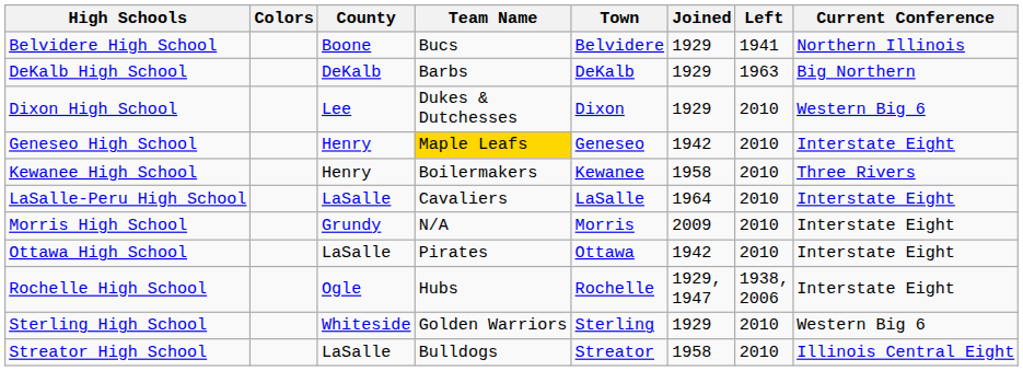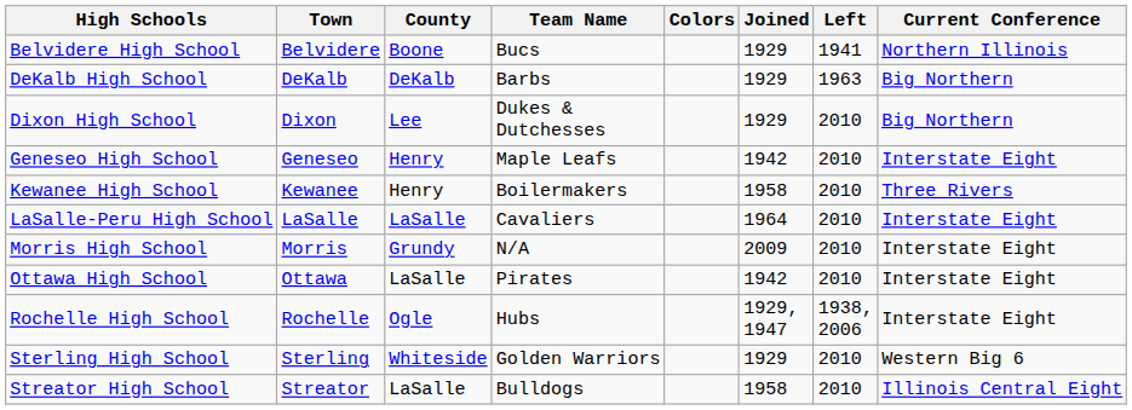 <table class="wikitable">
 <tr>
 <th>High Schools</th>
-<th>Colors</th>
+<th>Town</th>
 <th>County</th>
 <th>Team Name</th>
-<th>Town</th>
+<th>Colors</th>
 <th>Joined</th>
 <th>Left</th>
 <th>Current Conference</th>
 </tr>
 <tr>
 <td><a href='#'>Belvidere High School</a></td>
-<td> </td>
+<td><a href='#'>Belvidere</a></td>
 <td><a href='#'>Boone</a></td>
 <td>Bucs</td>
-<td><a href='#'>Belvidere</a></td>
+<td> </td>
 <td>1929</td>
 <td>1941</td>
 <td><a href='#'>Northern Illinois</a></td>
 </tr>
 <tr>
 <td><a href='#'>DeKalb High School</a></td>
-<td> </td>
+<td><a href='#'>DeKalb</a></td>
 <td><a href='#'>DeKalb</a></td>
 <td>Barbs</td>
-<td><a href='#'>DeKalb</a></td>
+<td> </td>
 <td>1929</td>
 <td>1963</td>
 <td><a href='#'>Big Northern</a></td>
 </tr>
 <tr>
 <td><a href='#'>Dixon High School</a></td>
-<td> </td>
+<td><a href='#'>Dixon</a></td>
 <td><a href='#'>Lee</a></td>
 <td>Dukes &<br>Dutchesses</td>
-<td><a href='#'>Dixon</a></td>
+<td> </td>
 <td>1929</td>
 <td>2010</td>
-<td><a href='#'>Western Big 6</a></td>
+<td><a href='#'>Big Northern</a></td>
 </tr>
 <tr>
 <td><a href='#'>Geneseo High School</a></td>
+<td><a href='#'>Geneseo</a></td>
+<td><a href='#'>Henry</a></td>
+<td>Maple Leafs</td>
 <td> </td>
-<td><a href='#'>Henry</a></td>
-<td style="background: gold;">Maple Leafs</td>
-<td><a href='#'>Geneseo</a></td>
 <td>1942</td>
 <td>2010</td>
 <td><a href='#'>Interstate Eight</a></td>
 </tr>
 <tr>
 <td><a href='#'>Kewanee High School</a></td>
-<td> </td>
+<td><a href='#'>Kewanee</a></td>
 <td>Henry</td>
 <td>Boilermakers</td>
-<td><a href='#'>Kewanee</a></td>
+<td> </td>
 <td>1958</td>
 <td>2010</td>
 <td><a href='#'>Three Rivers</a></td>
 </tr>
 <tr>
 <td><a href='#'>LaSalle-Peru High School</a></td>
-<td> </td>
+<td><a href='#'>LaSalle</a></td>
 <td><a href='#'>LaSalle</a></td>
 <td>Cavaliers</td>
-<td><a href='#'>LaSalle</a></td>
+<td> </td>
 <td>1964</td>
 <td>2010</td>
 <td><a href='#'>Interstate Eight</a></td>
 </tr>
 <tr>
 <td><a href='#'>Morris High School</a></td>
-<td> </td>
+<td><a href='#'>Morris</a></td>
 <td><a href='#'>Grundy</a></td>
 <td>N/A</td>
-<td><a href='#'>Morris</a></td>
+<td> </td>
 <td>2009</td>
 <td>2010</td>
 <td>Interstate Eight</td>
 </tr>
 <tr>
 <td><a href='#'>Ottawa High School</a></td>
-<td> </td>
+<td><a href='#'>Ottawa</a></td>
 <td>LaSalle</td>
 <td>Pirates</td>
-<td><a href='#'>Ottawa</a></td>
+<td> </td>
 <td>1942</td>
 <td>2010</td>
 <td>Interstate Eight</td>
 </tr>
 <tr>
 <td><a href='#'>Rochelle High School</a></td>
-<td> </td>
+<td><a href='#'>Rochelle</a></td>
 <td><a href='#'>Ogle</a></td>
 <td>Hubs</td>
-<td><a href='#'>Rochelle</a></td>
+<td> </td>
 <td>1929,<br>1947</td>
 <td>1938,<br>2006</td>
 <td>Interstate Eight</td>
 </tr>
 <tr>
 <td><a href='#'>Sterling High School</a></td>
-<td> </td>
+<td><a href='#'>Sterling</a></td>
 <td><a href='#'>Whiteside</a></td>
 <td>Golden Warriors</td>
-<td><a href='#'>Sterling</a></td>
+<td> </td>
 <td>1929</td>
 <td>2010</td>
 <td>Western Big 6</td>
 </tr>
 <tr>
 <td><a href='#'>Streator High School</a></td>
-<td> </td>
+<td><a href='#'>Streator</a></td>
 <td>LaSalle</td>
 <td>Bulldogs</td>
-<td><a href='#'>Streator</a></td>
+<td> </td>
 <td>1958</td>
 <td>2010</td>
 <td><a href='#'>Illinois Central Eight</a></td>
 </tr>
 </table>
